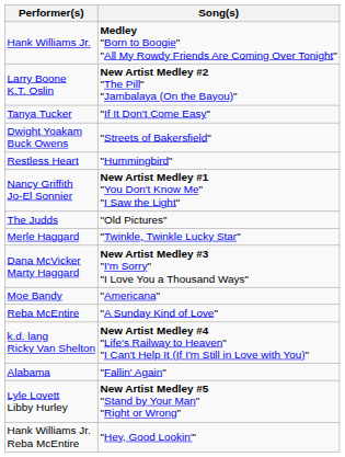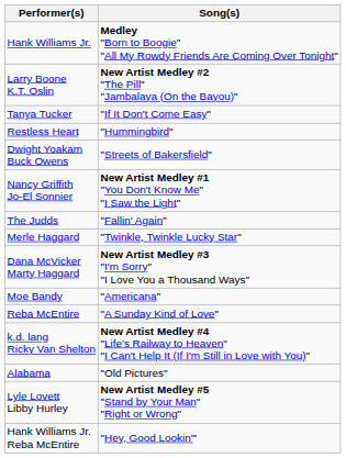 <table class="wikitable">
 <tr>
 <th>Performer(s)</th>
 <th>Song(s)</th>
 </tr>
 <tr>
 <td><a href='#'>Hank Williams Jr.</a></td>
 <td><strong>Medley</strong><br>"<a href='#'>Born to Boogie</a>"<br>"<a href='#'>All My Rowdy Friends Are Coming Over Tonight</a>"</td>
 </tr>
 <tr>
 <td><a href='#'>Larry Boone</a><br><a href='#'>K.T. Oslin</a></td>
 <td><strong>New Artist Medley #2</strong><br>"<a href='#'>The Pill</a>"<br>"<a href='#'>Jambalaya (On the Bayou)</a>"</td>
 </tr>
 <tr>
 <td><a href='#'>Tanya Tucker</a></td>
 <td>"<a href='#'>If It Don't Come Easy</a>"</td>
 </tr>
 <tr>
+<td><a href='#'>Restless Heart</a></td>
+<td>"<a href='#'>Hummingbird</a>"</td>
+</tr>
+<tr>
 <td><a href='#'>Dwight Yoakam</a><br><a href='#'>Buck Owens</a></td>
 <td>"<a href='#'>Streets of Bakersfield</a>"</td>
-</tr>
-<tr>
-<td><a href='#'>Restless Heart</a></td>
-<td>"<a href='#'>Hummingbird</a>"</td>
 </tr>
 <tr>
 <td><a href='#'>Nancy Griffith</a><br><a href='#'>Jo-El Sonnier</a></td>
 <td><strong>New Artist Medley #1</strong><br>"<a href='#'>You Don't Know Me</a>"<br>"<a href='#'>I Saw the Light</a>"</td>
 </tr>
 <tr>
 <td><a href='#'>The Judds</a></td>
-<td>"Old Pictures"</td>
+<td>"<a href='#'>Fallin' Again</a>"</td>
 </tr>
 <tr>
 <td><a href='#'>Merle Haggard</a></td>
 <td>"<a href='#'>Twinkle, Twinkle Lucky Star</a>"</td>
 </tr>
 <tr>
 <td><a href='#'>Dana McVicker</a><br><a href='#'>Marty Haggard</a></td>
 <td><strong>New Artist Medley #3</strong><br>"<a href='#'>I'm Sorry</a>"<br>"I Love You a Thousand Ways"</td>
 </tr>
 <tr>
 <td><a href='#'>Moe Bandy</a></td>
 <td>"<a href='#'>Americana</a>"</td>
 </tr>
 <tr>
 <td><a href='#'>Reba McEntire</a></td>
 <td>"<a href='#'>A Sunday Kind of Love</a>"</td>
 </tr>
 <tr>
 <td><a href='#'>k.d. lang</a><br><a href='#'>Ricky Van Shelton</a></td>
 <td><strong>New Artist Medley #4</strong><br>"<a href='#'>Life's Railway to Heaven</a>"<br>"<a href='#'>I Can't Help It (If I'm Still in Love with You)</a>"</td>
 </tr>
 <tr>
 <td><a href='#'>Alabama</a></td>
-<td>"<a href='#'>Fallin' Again</a>"</td>
+<td>"Old Pictures"</td>
 </tr>
 <tr>
 <td><a href='#'>Lyle Lovett</a><br>Libby Hurley</td>
 <td><strong>New Artist Medley #5</strong><br>"<a href='#'>Stand by Your Man</a>"<br>"<a href='#'>Right or Wrong</a>"</td>
 </tr>
 <tr>
 <td>Hank Williams Jr.<br>Reba McEntire</td>
 <td>"<a href='#'>Hey, Good Lookin'</a>"</td>
 </tr>
 </table>
